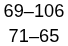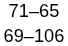 <table style="text-align:center">
 <tr>
 <th width=200></th>
 <th width=100></th>
 <th width=200></th>
 </tr>
 <tr>
+<td align=right><strong></strong></td>
+<td align=center>71–65</td>
+<td align=left></td>
+</tr>
+<tr>
 <td align=right></td>
 <td align=center>69–106</td>
 <td align=left><strong></strong></td>
 </tr>
-<tr>
-<td align=right><strong></strong></td>
-<td align=center>71–65</td>
-<td align=left></td>
-</tr>
 </table>
